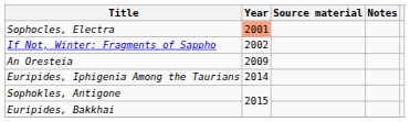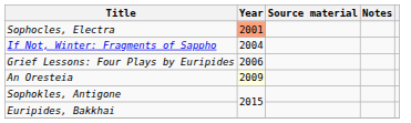 <table class="wikitable sortable" style="text-align:center;">
 <tr>
 <th>Title</th>
 <th>Year</th>
 <th class=unsortable>Source material</th>
 <th class=unsortable>Notes</th>
 <th class=unsortable></th>
 </tr>
 <tr>
 <td style="text-align:left"><em>Sophocles, Electra</em></td>
 <td style="background: lightsalmon;">2001</td>
 <td></td>
 <td></td>
 <td></td>
 </tr>
 <tr>
 <td style="text-align:left"><em><a href='#'>If Not, Winter: Fragments of Sappho</a></em></td>
-<td>2002</td>
+<td>2004</td>
+<td></td>
+<td></td>
+<td></td>
+</tr>
+<tr>
+<td style="text-align:left"><em>Grief Lessons: Four Plays by Euripides</em><br></td>
+<td>2006</td>
 <td></td>
 <td></td>
 <td></td>
 </tr>
 <tr>
 <td style="text-align:left"><em>An Oresteia</em><br></td>
-<td>2009</td>
-<td></td>
-<td></td>
-<td></td>
-</tr>
-<tr>
-<td style="text-align:left"><em>Euripides, Iphigenia Among the Taurians</em></td>
-<td>2014</td>
+<td style="background: lightyellow;">2009</td>
 <td></td>
 <td></td>
 <td></td>
 </tr>
 <tr>
 <td style="text-align:left"><em>Sophokles, Antigone</em></td>
 <td rowspan="2">2015</td>
 <td></td>
 <td></td>
 <td></td>
 </tr>
 <tr>
 <td style="text-align:left"><em>Euripides, Bakkhai</em></td>
 <td></td>
 <td></td>
 <td></td>
 </tr>
 <tr>
 </tr>
 </table>
